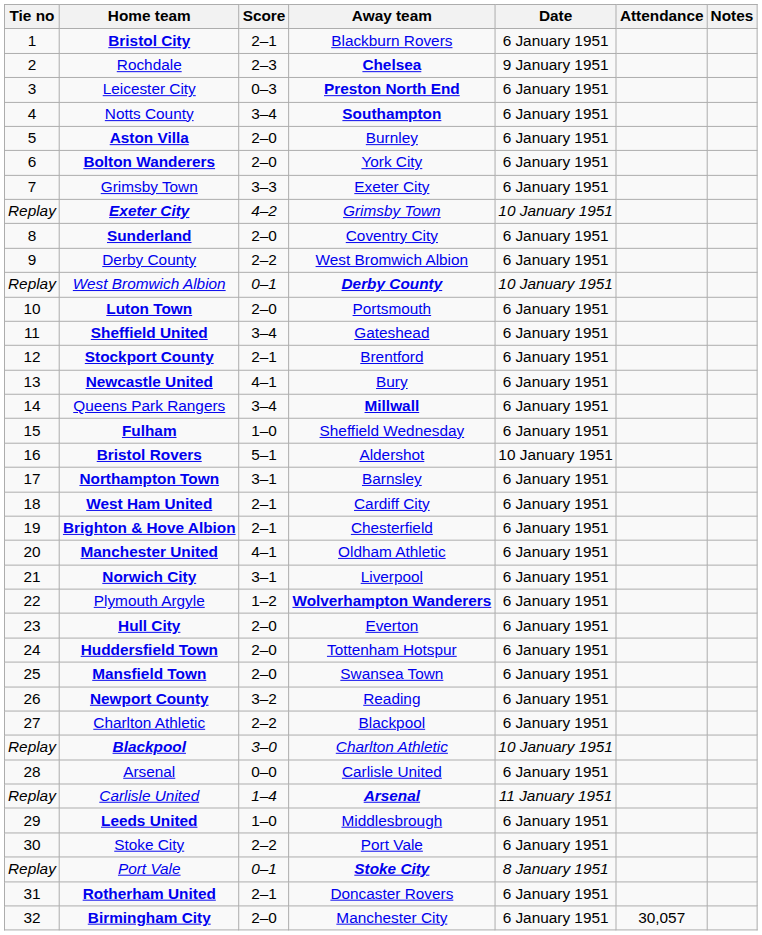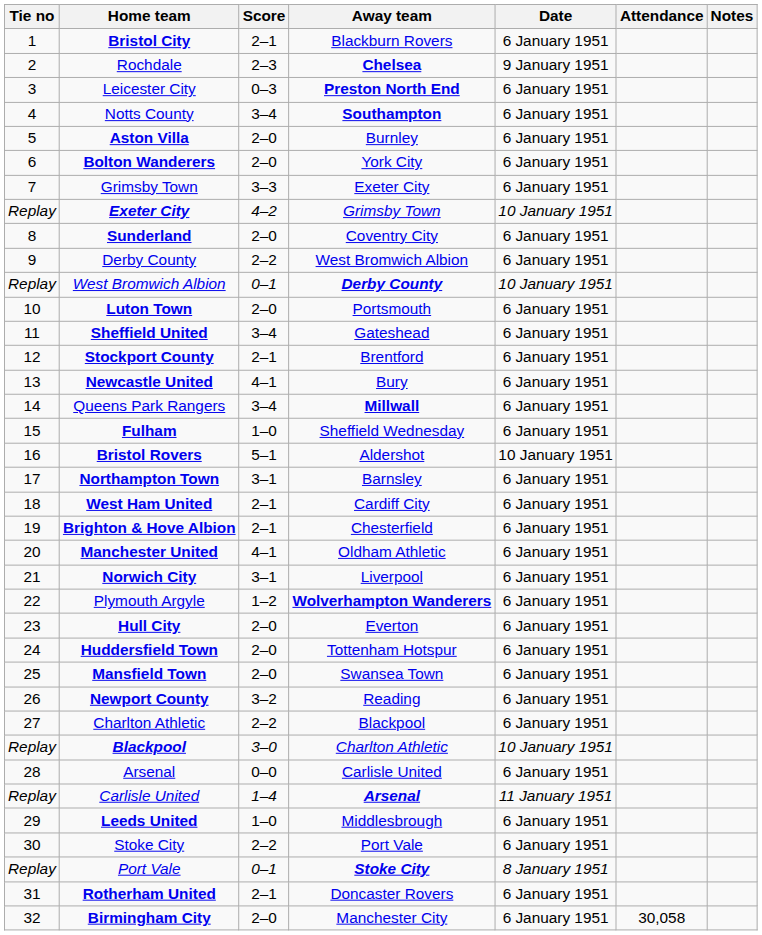 <table class="wikitable" style="text-align: center">
 <tr>
 <th>Tie no</th>
 <th>Home team</th>
 <th>Score</th>
 <th>Away team</th>
 <th>Date</th>
 <th>Attendance</th>
 <th>Notes</th>
 </tr>
 <tr>
 <td>1</td>
 <td><strong><a href='#'>Bristol City</a></strong></td>
 <td>2–1</td>
 <td><a href='#'>Blackburn Rovers</a></td>
 <td>6 January 1951</td>
 <td></td>
 <td></td>
 </tr>
 <tr>
 <td>2</td>
 <td><a href='#'>Rochdale</a></td>
 <td>2–3</td>
 <td><strong><a href='#'>Chelsea</a></strong></td>
 <td>9 January 1951</td>
 <td></td>
 <td></td>
 </tr>
 <tr>
 <td>3</td>
 <td><a href='#'>Leicester City</a></td>
 <td>0–3</td>
 <td><strong><a href='#'>Preston North End</a></strong></td>
 <td>6 January 1951</td>
 <td></td>
 <td></td>
 </tr>
 <tr>
 <td>4</td>
 <td><a href='#'>Notts County</a></td>
 <td>3–4</td>
 <td><strong><a href='#'>Southampton</a></strong></td>
 <td>6 January 1951</td>
 <td></td>
 <td></td>
 </tr>
 <tr>
 <td>5</td>
 <td><strong><a href='#'>Aston Villa</a></strong></td>
 <td>2–0</td>
 <td><a href='#'>Burnley</a></td>
 <td>6 January 1951</td>
 <td></td>
 <td></td>
 </tr>
 <tr>
 <td>6</td>
 <td><strong><a href='#'>Bolton Wanderers</a></strong></td>
 <td>2–0</td>
 <td><a href='#'>York City</a></td>
 <td>6 January 1951</td>
 <td></td>
 <td></td>
 </tr>
 <tr>
 <td>7</td>
 <td><a href='#'>Grimsby Town</a></td>
 <td>3–3</td>
 <td><a href='#'>Exeter City</a></td>
 <td>6 January 1951</td>
 <td></td>
 <td></td>
 </tr>
 <tr>
 <td><em>Replay</em></td>
 <td><strong><em><a href='#'>Exeter City</a></em></strong></td>
 <td><em>4–2</em></td>
 <td><em><a href='#'>Grimsby Town</a></em></td>
 <td><em>10 January 1951</em></td>
 <td><em> </em></td>
 <td></td>
 </tr>
 <tr>
 <td>8</td>
 <td><strong><a href='#'>Sunderland</a></strong></td>
 <td>2–0</td>
 <td><a href='#'>Coventry City</a></td>
 <td>6 January 1951</td>
 <td></td>
 <td></td>
 </tr>
 <tr>
 <td>9</td>
 <td><a href='#'>Derby County</a></td>
 <td>2–2</td>
 <td><a href='#'>West Bromwich Albion</a></td>
 <td>6 January 1951</td>
 <td></td>
 <td></td>
 </tr>
 <tr>
 <td><em>Replay</em></td>
 <td><em><a href='#'>West Bromwich Albion</a></em></td>
 <td><em>0–1</em></td>
 <td><strong><em><a href='#'>Derby County</a></em></strong></td>
 <td><em>10 January 1951</em></td>
 <td><em> </em></td>
 <td></td>
 </tr>
 <tr>
 <td>10</td>
 <td><strong><a href='#'>Luton Town</a></strong></td>
 <td>2–0</td>
 <td><a href='#'>Portsmouth</a></td>
 <td>6 January 1951</td>
 <td></td>
 <td></td>
 </tr>
 <tr>
 <td>11</td>
 <td><strong><a href='#'>Sheffield United</a></strong></td>
 <td>3–4</td>
 <td><a href='#'>Gateshead</a></td>
 <td>6 January 1951</td>
 <td></td>
 <td></td>
 </tr>
 <tr>
 <td>12</td>
 <td><strong><a href='#'>Stockport County</a></strong></td>
 <td>2–1</td>
 <td><a href='#'>Brentford</a></td>
 <td>6 January 1951</td>
 <td></td>
 <td></td>
 </tr>
 <tr>
 <td>13</td>
 <td><strong><a href='#'>Newcastle United</a></strong></td>
 <td>4–1</td>
 <td><a href='#'>Bury</a></td>
 <td>6 January 1951</td>
 <td></td>
 <td></td>
 </tr>
 <tr>
 <td>14</td>
 <td><a href='#'>Queens Park Rangers</a></td>
 <td>3–4</td>
 <td><strong><a href='#'>Millwall</a></strong></td>
 <td>6 January 1951</td>
 <td></td>
 <td></td>
 </tr>
 <tr>
 <td>15</td>
 <td><strong><a href='#'>Fulham</a></strong></td>
 <td>1–0</td>
 <td><a href='#'>Sheffield Wednesday</a></td>
 <td>6 January 1951</td>
 <td></td>
 <td></td>
 </tr>
 <tr>
 <td>16</td>
 <td><strong><a href='#'>Bristol Rovers</a></strong></td>
 <td>5–1</td>
 <td><a href='#'>Aldershot</a></td>
 <td>10 January 1951</td>
 <td></td>
 <td></td>
 </tr>
 <tr>
 <td>17</td>
 <td><strong><a href='#'>Northampton Town</a></strong></td>
 <td>3–1</td>
 <td><a href='#'>Barnsley</a></td>
 <td>6 January 1951</td>
 <td></td>
 <td></td>
 </tr>
 <tr>
 <td>18</td>
 <td><strong><a href='#'>West Ham United</a></strong></td>
 <td>2–1</td>
 <td><a href='#'>Cardiff City</a></td>
 <td>6 January 1951</td>
 <td></td>
 <td></td>
 </tr>
 <tr>
 <td>19</td>
 <td><strong><a href='#'>Brighton & Hove Albion</a></strong></td>
 <td>2–1</td>
 <td><a href='#'>Chesterfield</a></td>
 <td>6 January 1951</td>
 <td></td>
 <td></td>
 </tr>
 <tr>
 <td>20</td>
 <td><strong><a href='#'>Manchester United</a></strong></td>
 <td>4–1</td>
 <td><a href='#'>Oldham Athletic</a></td>
 <td>6 January 1951</td>
 <td></td>
 <td></td>
 </tr>
 <tr>
 <td>21</td>
 <td><strong><a href='#'>Norwich City</a></strong></td>
 <td>3–1</td>
 <td><a href='#'>Liverpool</a></td>
 <td>6 January 1951</td>
 <td></td>
 <td></td>
 </tr>
 <tr>
 <td>22</td>
 <td><a href='#'>Plymouth Argyle</a></td>
 <td>1–2</td>
 <td><strong><a href='#'>Wolverhampton Wanderers</a></strong></td>
 <td>6 January 1951</td>
 <td></td>
 <td></td>
 </tr>
 <tr>
 <td>23</td>
 <td><strong><a href='#'>Hull City</a></strong></td>
 <td>2–0</td>
 <td><a href='#'>Everton</a></td>
 <td>6 January 1951</td>
 <td></td>
 <td></td>
 </tr>
 <tr>
 <td>24</td>
 <td><strong><a href='#'>Huddersfield Town</a></strong></td>
 <td>2–0</td>
 <td><a href='#'>Tottenham Hotspur</a></td>
 <td>6 January 1951</td>
 <td></td>
 <td></td>
 </tr>
 <tr>
 <td>25</td>
 <td><strong><a href='#'>Mansfield Town</a></strong></td>
 <td>2–0</td>
 <td><a href='#'>Swansea Town</a></td>
 <td>6 January 1951</td>
 <td></td>
 <td></td>
 </tr>
 <tr>
 <td>26</td>
 <td><strong><a href='#'>Newport County</a></strong></td>
 <td>3–2</td>
 <td><a href='#'>Reading</a></td>
 <td>6 January 1951</td>
 <td></td>
 <td></td>
 </tr>
 <tr>
 <td>27</td>
 <td><a href='#'>Charlton Athletic</a></td>
 <td>2–2</td>
 <td><a href='#'>Blackpool</a></td>
 <td>6 January 1951</td>
 <td></td>
 <td></td>
 </tr>
 <tr>
 <td><em>Replay</em></td>
 <td><strong><em><a href='#'>Blackpool</a></em></strong></td>
 <td><em>3–0</em></td>
 <td><em><a href='#'>Charlton Athletic</a></em></td>
 <td><em>10 January 1951</em></td>
 <td><em> </em></td>
 <td></td>
 </tr>
 <tr>
 <td>28</td>
 <td><a href='#'>Arsenal</a></td>
 <td>0–0</td>
 <td><a href='#'>Carlisle United</a></td>
 <td>6 January 1951</td>
 <td></td>
 <td></td>
 </tr>
 <tr>
 <td><em>Replay</em></td>
 <td><em><a href='#'>Carlisle United</a></em></td>
 <td><em>1–4</em></td>
 <td><strong><em><a href='#'>Arsenal</a></em></strong></td>
 <td><em>11 January 1951</em></td>
 <td><em> </em></td>
 <td></td>
 </tr>
 <tr>
 <td>29</td>
 <td><strong><a href='#'>Leeds United</a></strong></td>
 <td>1–0</td>
 <td><a href='#'>Middlesbrough</a></td>
 <td>6 January 1951</td>
 <td></td>
 <td></td>
 </tr>
 <tr>
 <td>30</td>
 <td><a href='#'>Stoke City</a></td>
 <td>2–2</td>
 <td><a href='#'>Port Vale</a></td>
 <td>6 January 1951</td>
 <td></td>
 <td></td>
 </tr>
 <tr>
 <td><em>Replay</em></td>
 <td><em><a href='#'>Port Vale</a></em></td>
 <td><em>0–1</em></td>
 <td><strong><em><a href='#'>Stoke City</a></em></strong></td>
 <td><em>8 January 1951</em></td>
 <td><em> </em></td>
 <td></td>
 </tr>
 <tr>
 <td>31</td>
 <td><strong><a href='#'>Rotherham United</a></strong></td>
 <td>2–1</td>
 <td><a href='#'>Doncaster Rovers</a></td>
 <td>6 January 1951</td>
 <td></td>
 <td></td>
 </tr>
 <tr>
 <td>32</td>
 <td><strong><a href='#'>Birmingham City</a></strong></td>
 <td>2–0</td>
 <td><a href='#'>Manchester City</a></td>
 <td>6 January 1951</td>
-<td>30,057</td>
+<td>30,058</td>
 <td></td>
 </tr>
 </table>
